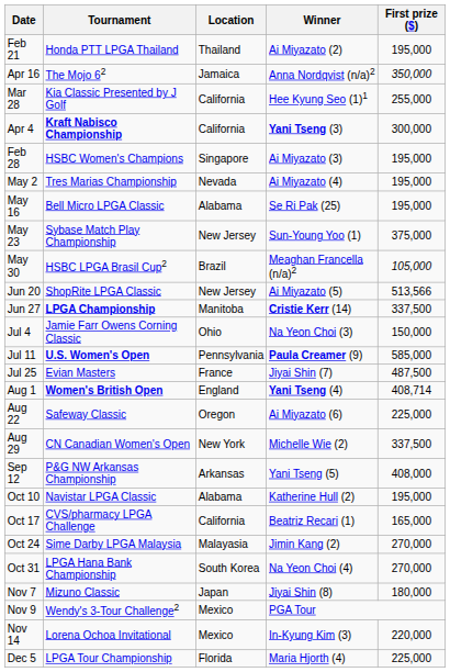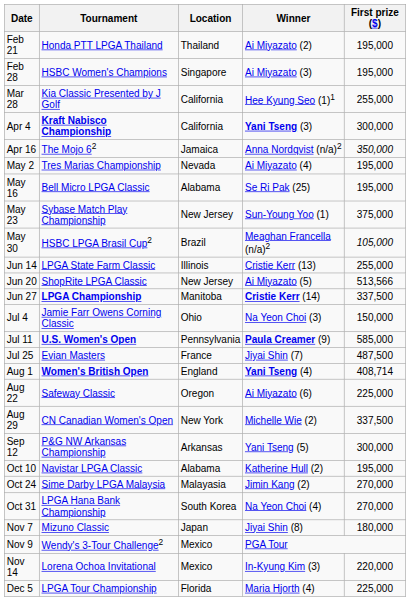 <table class="wikitable sortable" style="font-size:95%;">
 <tr>
 <th>Date</th>
 <th>Tournament</th>
 <th>Location</th>
 <th>Winner</th>
 <th>First prize (<a href='#'>$</a>)</th>
 </tr>
 <tr>
 <td>Feb 21</td>
 <td><a href='#'>Honda PTT LPGA Thailand</a></td>
 <td>Thailand</td>
 <td> <a href='#'>Ai Miyazato</a> (2)</td>
 <td align=center>195,000</td>
 </tr>
 <tr>
-<td>Apr 16</td>
-<td><a href='#'>The Mojo 6</a><sup>2</sup></td>
-<td>Jamaica</td>
-<td> <a href='#'>Anna Nordqvist</a> (n/a)<sup>2</sup></td>
-<td align=center><em>350,000</em></td>
+<td>Feb 28</td>
+<td><a href='#'>HSBC Women's Champions</a></td>
+<td>Singapore</td>
+<td> <a href='#'>Ai Miyazato</a> (3)</td>
+<td align=center>195,000</td>
 </tr>
 <tr>
 <td>Mar 28</td>
 <td><a href='#'>Kia Classic Presented by J Golf</a></td>
 <td>California</td>
 <td> <a href='#'>Hee Kyung Seo</a> (1)<sup>1</sup></td>
 <td align=center>255,000</td>
 </tr>
 <tr>
 <td>Apr 4</td>
 <td><strong><a href='#'>Kraft Nabisco Championship</a></strong></td>
 <td>California</td>
 <td> <strong><a href='#'>Yani Tseng</a></strong> (3)</td>
 <td align=center>300,000</td>
 </tr>
 <tr>
-<td>Feb 28</td>
-<td><a href='#'>HSBC Women's Champions</a></td>
-<td>Singapore</td>
-<td> <a href='#'>Ai Miyazato</a> (3)</td>
-<td align=center>195,000</td>
+<td>Apr 16</td>
+<td><a href='#'>The Mojo 6</a><sup>2</sup></td>
+<td>Jamaica</td>
+<td> <a href='#'>Anna Nordqvist</a> (n/a)<sup>2</sup></td>
+<td align=center><em>350,000</em></td>
 </tr>
 <tr>
 <td>May 2</td>
 <td><a href='#'>Tres Marias Championship</a></td>
 <td>Nevada</td>
 <td> <a href='#'>Ai Miyazato</a> (4)</td>
 <td align=center>195,000</td>
 </tr>
 <tr>
 <td>May 16</td>
 <td><a href='#'>Bell Micro LPGA Classic</a></td>
 <td>Alabama</td>
 <td> <a href='#'>Se Ri Pak</a> (25)</td>
 <td align=center>195,000</td>
 </tr>
 <tr>
 <td>May 23</td>
 <td><a href='#'>Sybase Match Play Championship</a></td>
 <td>New Jersey</td>
 <td> <a href='#'>Sun-Young Yoo</a> (1)</td>
 <td align=center>375,000</td>
 </tr>
 <tr>
 <td>May 30</td>
 <td><a href='#'>HSBC LPGA Brasil Cup</a><sup>2</sup></td>
 <td>Brazil</td>
 <td> <a href='#'>Meaghan Francella</a> (n/a)<sup>2</sup></td>
 <td align=center><em>105,000</em></td>
+</tr>
+<tr>
+<td>Jun 14</td>
+<td><a href='#'>LPGA State Farm Classic</a></td>
+<td>Illinois</td>
+<td> <a href='#'>Cristie Kerr</a> (13)</td>
+<td align=center>255,000</td>
 </tr>
 <tr>
 <td>Jun 20</td>
 <td><a href='#'>ShopRite LPGA Classic</a></td>
 <td>New Jersey</td>
 <td> <a href='#'>Ai Miyazato</a> (5)</td>
 <td align=center>513,566</td>
 </tr>
 <tr>
 <td>Jun 27</td>
 <td><strong><a href='#'>LPGA Championship</a></strong></td>
 <td>Manitoba</td>
 <td> <strong><a href='#'>Cristie Kerr</a></strong> (14)</td>
 <td align=center>337,500</td>
 </tr>
 <tr>
 <td>Jul 4</td>
 <td><a href='#'>Jamie Farr Owens Corning Classic</a></td>
 <td>Ohio</td>
 <td> <a href='#'>Na Yeon Choi</a> (3)</td>
 <td align=center>150,000</td>
 </tr>
 <tr>
 <td>Jul 11</td>
 <td><strong><a href='#'>U.S. Women's Open</a></strong></td>
 <td>Pennsylvania</td>
 <td> <strong><a href='#'>Paula Creamer</a></strong> (9)</td>
 <td align=center>585,000</td>
 </tr>
 <tr>
 <td>Jul 25</td>
 <td><a href='#'>Evian Masters</a></td>
 <td>France</td>
 <td> <a href='#'>Jiyai Shin</a> (7)</td>
 <td align=center>487,500</td>
 </tr>
 <tr>
 <td>Aug 1</td>
 <td><strong><a href='#'>Women's British Open</a></strong></td>
 <td>England</td>
 <td> <strong><a href='#'>Yani Tseng</a></strong> (4)</td>
 <td align=center>408,714</td>
 </tr>
 <tr>
 <td>Aug 22</td>
 <td><a href='#'>Safeway Classic</a></td>
 <td>Oregon</td>
 <td> <a href='#'>Ai Miyazato</a> (6)</td>
 <td align=center>225,000</td>
 </tr>
 <tr>
 <td>Aug 29</td>
 <td><a href='#'>CN Canadian Women's Open</a></td>
 <td>New York</td>
 <td> <a href='#'>Michelle Wie</a> (2)</td>
 <td align=center>337,500</td>
 </tr>
 <tr>
 <td>Sep 12</td>
 <td><a href='#'>P&G NW Arkansas Championship</a></td>
 <td>Arkansas</td>
 <td> <a href='#'>Yani Tseng</a> (5)</td>
-<td align=center>408,000</td>
+<td align=center>300,000</td>
 </tr>
 <tr>
 <td>Oct 10</td>
 <td><a href='#'>Navistar LPGA Classic</a></td>
 <td>Alabama</td>
 <td> <a href='#'>Katherine Hull</a> (2)</td>
 <td align=center>195,000</td>
-</tr>
-<tr>
-<td>Oct 17</td>
-<td><a href='#'>CVS/pharmacy LPGA Challenge</a></td>
-<td>California</td>
-<td> <a href='#'>Beatriz Recari</a> (1)</td>
-<td align=center>165,000</td>
 </tr>
 <tr>
 <td>Oct 24</td>
 <td><a href='#'>Sime Darby LPGA Malaysia</a></td>
 <td>Malayasia</td>
 <td> <a href='#'>Jimin Kang</a> (2)</td>
 <td align=center>270,000</td>
 </tr>
 <tr>
 <td>Oct 31</td>
 <td><a href='#'>LPGA Hana Bank Championship</a></td>
 <td>South Korea</td>
 <td> <a href='#'>Na Yeon Choi</a> (4)</td>
 <td align=center>270,000</td>
 </tr>
 <tr>
 <td>Nov 7</td>
 <td><a href='#'>Mizuno Classic</a></td>
 <td>Japan</td>
 <td> <a href='#'>Jiyai Shin</a> (8)</td>
 <td align=center>180,000</td>
 </tr>
 <tr>
 <td>Nov 9</td>
 <td><a href='#'>Wendy's 3-Tour Challenge</a><sup>2</sup></td>
 <td>Mexico</td>
 <td colspan=2><a href='#'>PGA Tour</a></td>
 </tr>
 <tr>
 <td>Nov 14</td>
 <td><a href='#'>Lorena Ochoa Invitational</a></td>
 <td>Mexico</td>
 <td> <a href='#'>In-Kyung Kim</a> (3)</td>
 <td align=center>220,000</td>
 </tr>
 <tr>
 <td>Dec 5</td>
 <td><a href='#'>LPGA Tour Championship</a></td>
 <td>Florida</td>
 <td> <a href='#'>Maria Hjorth</a> (4)</td>
 <td align=center>225,000</td>
 </tr>
 </table>
